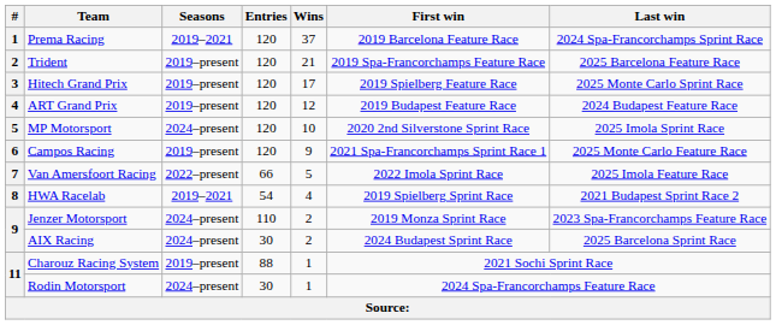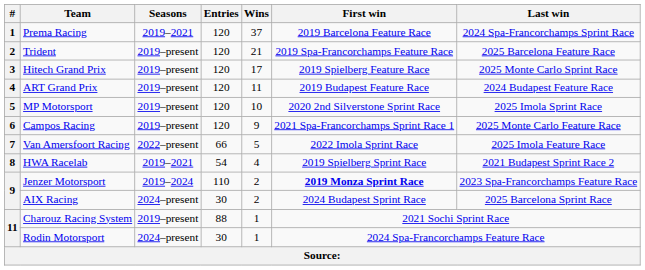 <table class="wikitable sortable" style="font-size:85%; text-align:center">
 <tr>
 <th>#</th>
 <th>Team</th>
 <th>Seasons</th>
 <th>Entries</th>
 <th>Wins</th>
 <th>First win</th>
 <th>Last win</th>
 </tr>
 <tr>
 <th>1</th>
 <td align=left> <a href='#'>Prema Racing</a></td>
 <td align="center"><a href='#'>2019</a>–<a href='#'>2021</a></td>
 <td align="center">120</td>
 <td align="center">37</td>
 <td><a href='#'>2019 Barcelona Feature Race</a></td>
 <td><a href='#'>2024 Spa-Francorchamps Sprint Race</a></td>
 </tr>
 <tr>
 <th>2</th>
 <td align=left> <a href='#'>Trident</a></td>
 <td align="center"><a href='#'>2019</a>–present</td>
 <td align="center">120</td>
 <td align="center">21</td>
 <td><a href='#'>2019 Spa-Francorchamps Feature Race</a></td>
 <td><a href='#'>2025 Barcelona Feature Race</a></td>
 </tr>
 <tr>
 <th>3</th>
 <td align=left> <a href='#'>Hitech Grand Prix</a></td>
 <td align="center"><a href='#'>2019</a>–present</td>
 <td align="center">120</td>
 <td align="center">17</td>
 <td><a href='#'>2019 Spielberg Feature Race</a></td>
 <td><a href='#'>2025 Monte Carlo Sprint Race</a></td>
 </tr>
 <tr>
 <th>4</th>
 <td align=left> <a href='#'>ART Grand Prix</a></td>
 <td align="center"><a href='#'>2019</a>–present</td>
 <td align="center">120</td>
-<td align="center">12</td>
+<td align="center">11</td>
 <td><a href='#'>2019 Budapest Feature Race</a></td>
 <td><a href='#'>2024 Budapest Feature Race</a></td>
 </tr>
 <tr>
 <th>5</th>
 <td align=left> <a href='#'>MP Motorsport</a></td>
-<td align="center"><a href='#'>2024</a>–present</td>
+<td align="center"><a href='#'>2019</a>–present</td>
 <td align="center">120</td>
 <td align="center">10</td>
 <td><a href='#'>2020 2nd Silverstone Sprint Race</a></td>
 <td><a href='#'>2025 Imola Sprint Race</a></td>
 </tr>
 <tr>
 <th>6</th>
 <td align=left> <a href='#'>Campos Racing</a></td>
 <td align="center"><a href='#'>2019</a>–present</td>
 <td align="center">120</td>
 <td align="center">9</td>
 <td><a href='#'>2021 Spa-Francorchamps Sprint Race 1</a></td>
 <td><a href='#'>2025 Monte Carlo Feature Race</a></td>
 </tr>
 <tr>
 <th>7</th>
 <td align=left> <a href='#'>Van Amersfoort Racing</a></td>
 <td align="center"><a href='#'>2022</a>–present</td>
 <td align="center">66</td>
 <td align="center">5</td>
 <td><a href='#'>2022 Imola Sprint Race</a></td>
 <td><a href='#'>2025 Imola Feature Race</a></td>
 </tr>
 <tr>
 <th>8</th>
 <td align=left> <a href='#'>HWA Racelab</a></td>
 <td align="center"><a href='#'>2019</a>–<a href='#'>2021</a></td>
 <td align="center">54</td>
 <td align="center">4</td>
 <td><a href='#'>2019 Spielberg Sprint Race</a></td>
 <td><a href='#'>2021 Budapest Sprint Race 2</a></td>
 </tr>
 <tr>
 <th rowspan=2>9</th>
 <td align=left> <a href='#'>Jenzer Motorsport</a></td>
-<td align="center"><a href='#'>2024</a>–present</td>
+<td align="center"><a href='#'>2019</a>–<a href='#'>2024</a></td>
 <td align="center">110</td>
 <td align="center">2</td>
-<td><a href='#'>2019 Monza Sprint Race</a></td>
+<td><strong><a href='#'>2019 Monza Sprint Race</a></strong></td>
 <td><a href='#'>2023 Spa-Francorchamps Feature Race</a></td>
 </tr>
 <tr>
 <td align=left> <a href='#'>AIX Racing</a></td>
 <td align="center"><a href='#'>2024</a>–present</td>
 <td align="center">30</td>
 <td align="center">2</td>
 <td><a href='#'>2024 Budapest Sprint Race</a></td>
 <td><a href='#'>2025 Barcelona Sprint Race</a></td>
 </tr>
 <tr>
 <th rowspan=2>11</th>
 <td align=left> <a href='#'>Charouz Racing System</a></td>
 <td align="center"><a href='#'>2019</a>–present</td>
 <td align="center">88</td>
 <td align="center">1</td>
 <td colspan="2"><a href='#'>2021 Sochi Sprint Race</a></td>
 </tr>
 <tr>
 <td align=left> <a href='#'>Rodin Motorsport</a></td>
 <td align="center"><a href='#'>2024</a>–present</td>
 <td align="center">30</td>
 <td align="center">1</td>
 <td colspan="2"><a href='#'>2024 Spa-Francorchamps Feature Race</a></td>
 </tr>
 <tr>
 <th colspan="7">Source:</th>
 </tr>
 </table>
